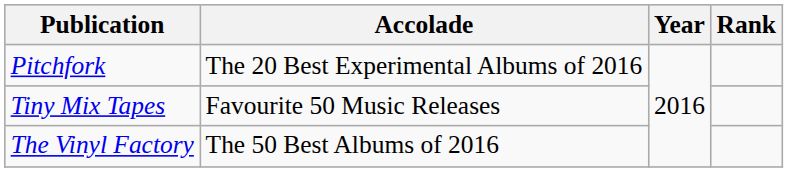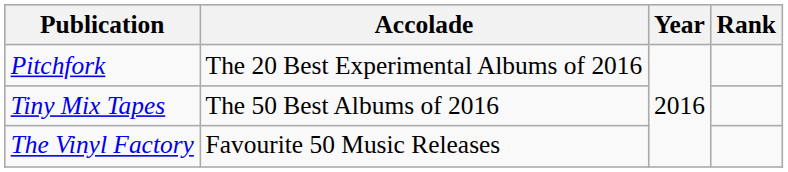 <table class="sortable wikitable">
 <tr>
 <th>Publication</th>
 <th>Accolade</th>
 <th>Year</th>
 <th>Rank</th>
 </tr>
 <tr>
 <td><em><a href='#'>Pitchfork</a></em></td>
 <td>The 20 Best Experimental Albums of 2016</td>
 <td rowspan="3" style="text-align: center;">2016</td>
 <td></td>
 </tr>
 <tr>
 <td><em><a href='#'>Tiny Mix Tapes</a></em></td>
-<td>Favourite 50 Music Releases</td>
+<td>The 50 Best Albums of 2016</td>
 <td></td>
 </tr>
 <tr>
 <td><em><a href='#'>The Vinyl Factory</a></em></td>
-<td>The 50 Best Albums of 2016</td>
+<td>Favourite 50 Music Releases</td>
 <td></td>
 </tr>
 </table>
